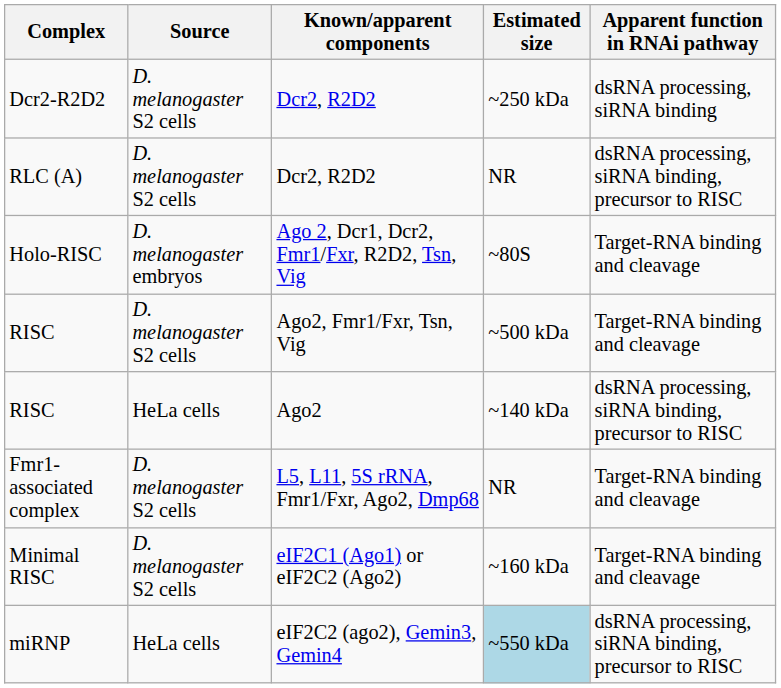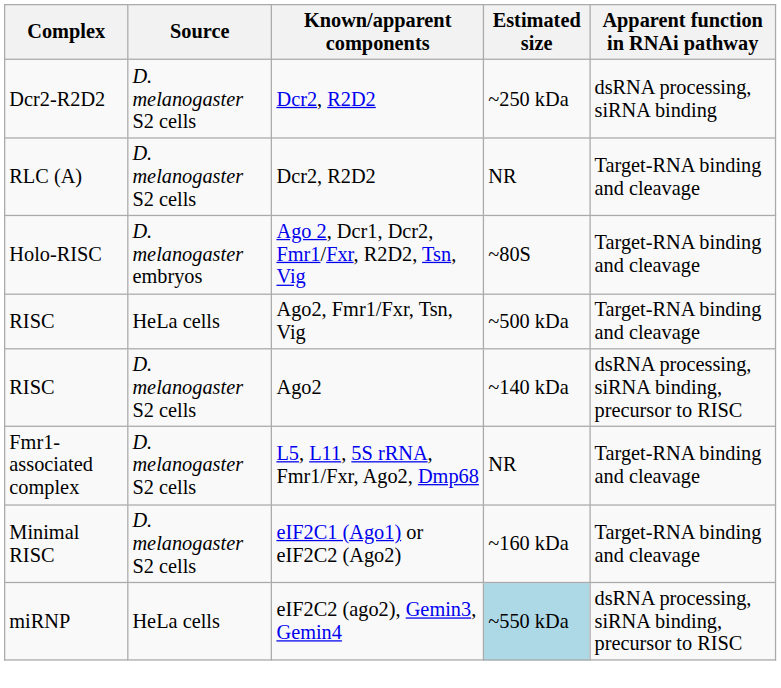 <table class="wikitable">
 <tr>
 <th>Complex</th>
 <th>Source</th>
 <th>Known/apparent components</th>
 <th>Estimated size</th>
 <th>Apparent function in RNAi pathway</th>
 </tr>
 <tr>
 <td>Dcr2-R2D2</td>
 <td><em>D. melanogaster</em> S2 cells</td>
 <td><a href='#'>Dcr2</a>, <a href='#'>R2D2</a></td>
 <td>~250 kDa</td>
 <td>dsRNA processing, siRNA binding</td>
 </tr>
 <tr>
 <td>RLC (A)</td>
 <td><em>D. melanogaster</em> S2 cells</td>
 <td>Dcr2, R2D2</td>
 <td>NR</td>
-<td>dsRNA processing, siRNA binding, precursor to RISC</td>
+<td>Target-RNA binding and cleavage</td>
 </tr>
 <tr>
 <td>Holo-RISC</td>
 <td><em>D. melanogaster</em> embryos</td>
 <td><a href='#'>Ago 2</a>, Dcr1, Dcr2, <a href='#'>Fmr1</a>/<a href='#'>Fxr</a>, R2D2, <a href='#'>Tsn</a>, <a href='#'>Vig</a></td>
 <td>~80S</td>
 <td>Target-RNA binding and cleavage</td>
 </tr>
 <tr>
 <td>RISC</td>
-<td><em>D. melanogaster</em> S2 cells</td>
+<td>HeLa cells</td>
 <td>Ago2, Fmr1/Fxr, Tsn, Vig</td>
 <td>~500 kDa</td>
 <td>Target-RNA binding and cleavage</td>
 </tr>
 <tr>
 <td>RISC</td>
-<td>HeLa cells</td>
+<td><em>D. melanogaster</em> S2 cells</td>
 <td>Ago2</td>
 <td>~140 kDa</td>
 <td>dsRNA processing, siRNA binding, precursor to RISC</td>
 </tr>
 <tr>
 <td>Fmr1-associated complex</td>
 <td><em>D. melanogaster</em> S2 cells</td>
 <td><a href='#'>L5</a>, <a href='#'>L11</a>, <a href='#'>5S rRNA</a>, Fmr1/Fxr, Ago2, <a href='#'>Dmp68</a></td>
 <td>NR</td>
 <td>Target-RNA binding and cleavage</td>
 </tr>
 <tr>
 <td>Minimal RISC</td>
 <td><em>D. melanogaster</em> S2 cells</td>
 <td><a href='#'>eIF2C1 (Ago1)</a> or eIF2C2 (Ago2)</td>
 <td>~160 kDa</td>
 <td>Target-RNA binding and cleavage</td>
 </tr>
 <tr>
 <td>miRNP</td>
 <td>HeLa cells</td>
 <td>eIF2C2 (ago2), <a href='#'>Gemin3</a>, <a href='#'>Gemin4</a></td>
 <td style="background: lightblue;">~550 kDa</td>
 <td>dsRNA processing, siRNA binding, precursor to RISC</td>
 </tr>
 </table>
